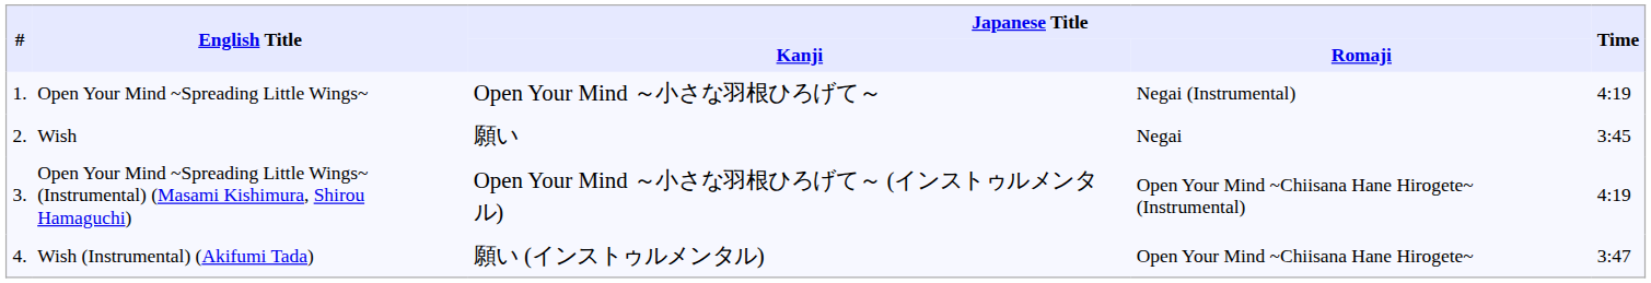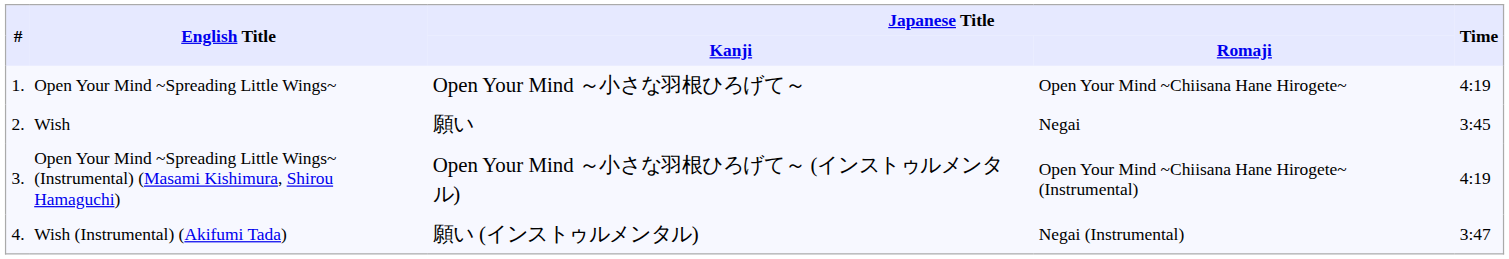 <table border="0" cellpadding="4" cellspacing="0"  style="border:1px #aaa solid; border-collapse:collapse; padding:0.2em; margin:0 1em 1em; background:#f7f8ff; font-size:0.9em; width:98%;">
 <tr style="vertical-align:middle; background:#e6e9ff;">
 <th rowspan="2">#</th>
 <th rowspan="2"><a href='#'>English</a> Title</th>
 <th colspan="2"><a href='#'>Japanese</a> Title</th>
 <th rowspan="2">Time</th>
 </tr>
 <tr style="background:#e6e9ff;">
 <th><a href='#'>Kanji</a></th>
 <th><a href='#'>Romaji</a></th>
 </tr>
 <tr>
 <td>1.</td>
 <td>Open Your Mind ~Spreading Little Wings~</td>
 <td style="font-size: 120%;">Open Your Mind ～小さな羽根ひろげて～</td>
-<td>Negai (Instrumental)</td>
+<td>Open Your Mind ~Chiisana Hane Hirogete~</td>
 <td>4:19</td>
 </tr>
 <tr>
 <td>2.</td>
 <td>Wish</td>
 <td style="font-size: 120%;">願い</td>
 <td>Negai</td>
 <td>3:45</td>
 </tr>
 <tr>
 <td>3.</td>
 <td>Open Your Mind ~Spreading Little Wings~<br>(Instrumental) (<a href='#'>Masami Kishimura</a>, <a href='#'>Shirou Hamaguchi</a>)</td>
 <td style="font-size: 120%;">Open Your Mind ～小さな羽根ひろげて～ (インストゥルメンタル)</td>
 <td>Open Your Mind ~Chiisana Hane Hirogete~ (Instrumental)</td>
 <td>4:19</td>
 </tr>
 <tr>
 <td>4.</td>
 <td>Wish (Instrumental) (<a href='#'>Akifumi Tada</a>)</td>
 <td style="font-size: 120%;">願い (インストゥルメンタル)</td>
-<td>Open Your Mind ~Chiisana Hane Hirogete~</td>
+<td>Negai (Instrumental)</td>
 <td>3:47</td>
 </tr>
 </table>
